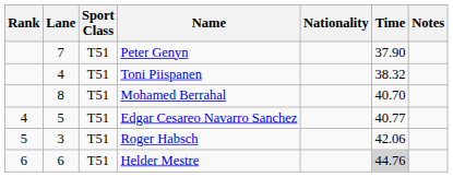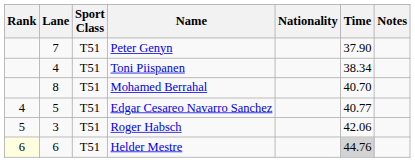 <table class="wikitable sortable" style="text-align:center">
 <tr>
 <th>Rank</th>
 <th>Lane</th>
 <th>Sport<br>Class</th>
 <th>Name</th>
 <th>Nationality</th>
 <th>Time</th>
 <th>Notes</th>
 </tr>
 <tr>
 <td></td>
 <td>7</td>
 <td>T51</td>
 <td align=left><a href='#'>Peter Genyn</a></td>
 <td align=left></td>
 <td>37.90</td>
 <td></td>
 </tr>
 <tr>
 <td></td>
 <td>4</td>
 <td>T51</td>
 <td align=left><a href='#'>Toni Piispanen</a></td>
 <td align=left></td>
-<td>38.32</td>
+<td>38.34</td>
 <td></td>
 </tr>
 <tr>
 <td></td>
 <td>8</td>
 <td>T51</td>
 <td align=left><a href='#'>Mohamed Berrahal</a></td>
 <td align=left></td>
 <td>40.70</td>
 <td></td>
 </tr>
 <tr>
 <td>4</td>
 <td>5</td>
 <td>T51</td>
 <td align=left><a href='#'>Edgar Cesareo Navarro Sanchez</a></td>
 <td align=left></td>
 <td>40.77</td>
 <td></td>
 </tr>
 <tr>
 <td>5</td>
 <td>3</td>
 <td>T51</td>
 <td align=left><a href='#'>Roger Habsch</a></td>
 <td align=left></td>
 <td>42.06</td>
 </tr>
 <tr>
-<td>6</td>
+<td style="background: lightyellow;">6</td>
 <td>6</td>
 <td>T51</td>
 <td align=left><a href='#'>Helder Mestre</a></td>
 <td align=left></td>
 <td style="background: lightgrey;">44.76</td>
 <td></td>
 </tr>
 </table>
